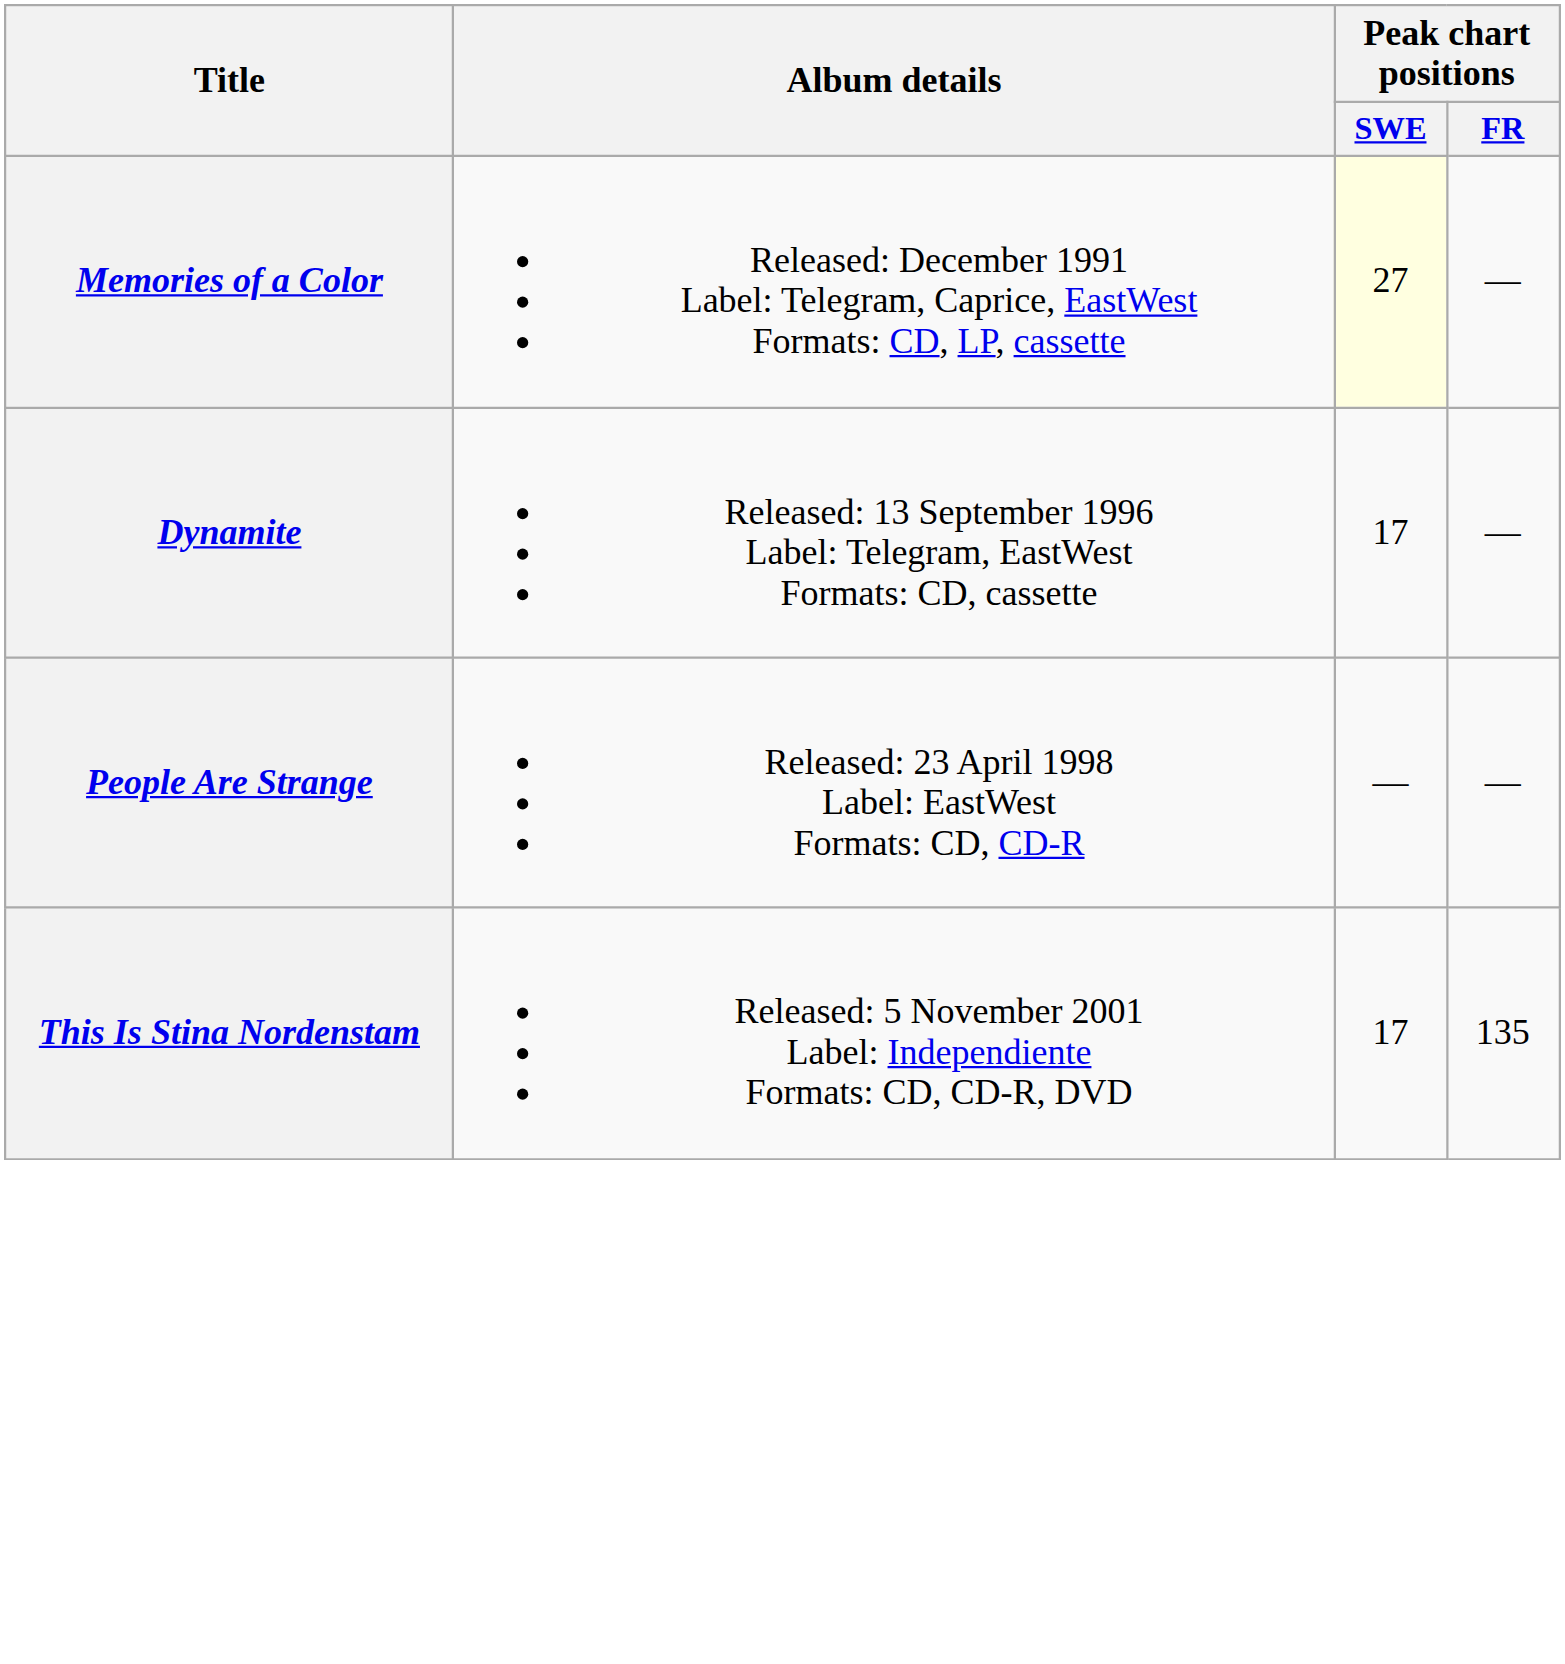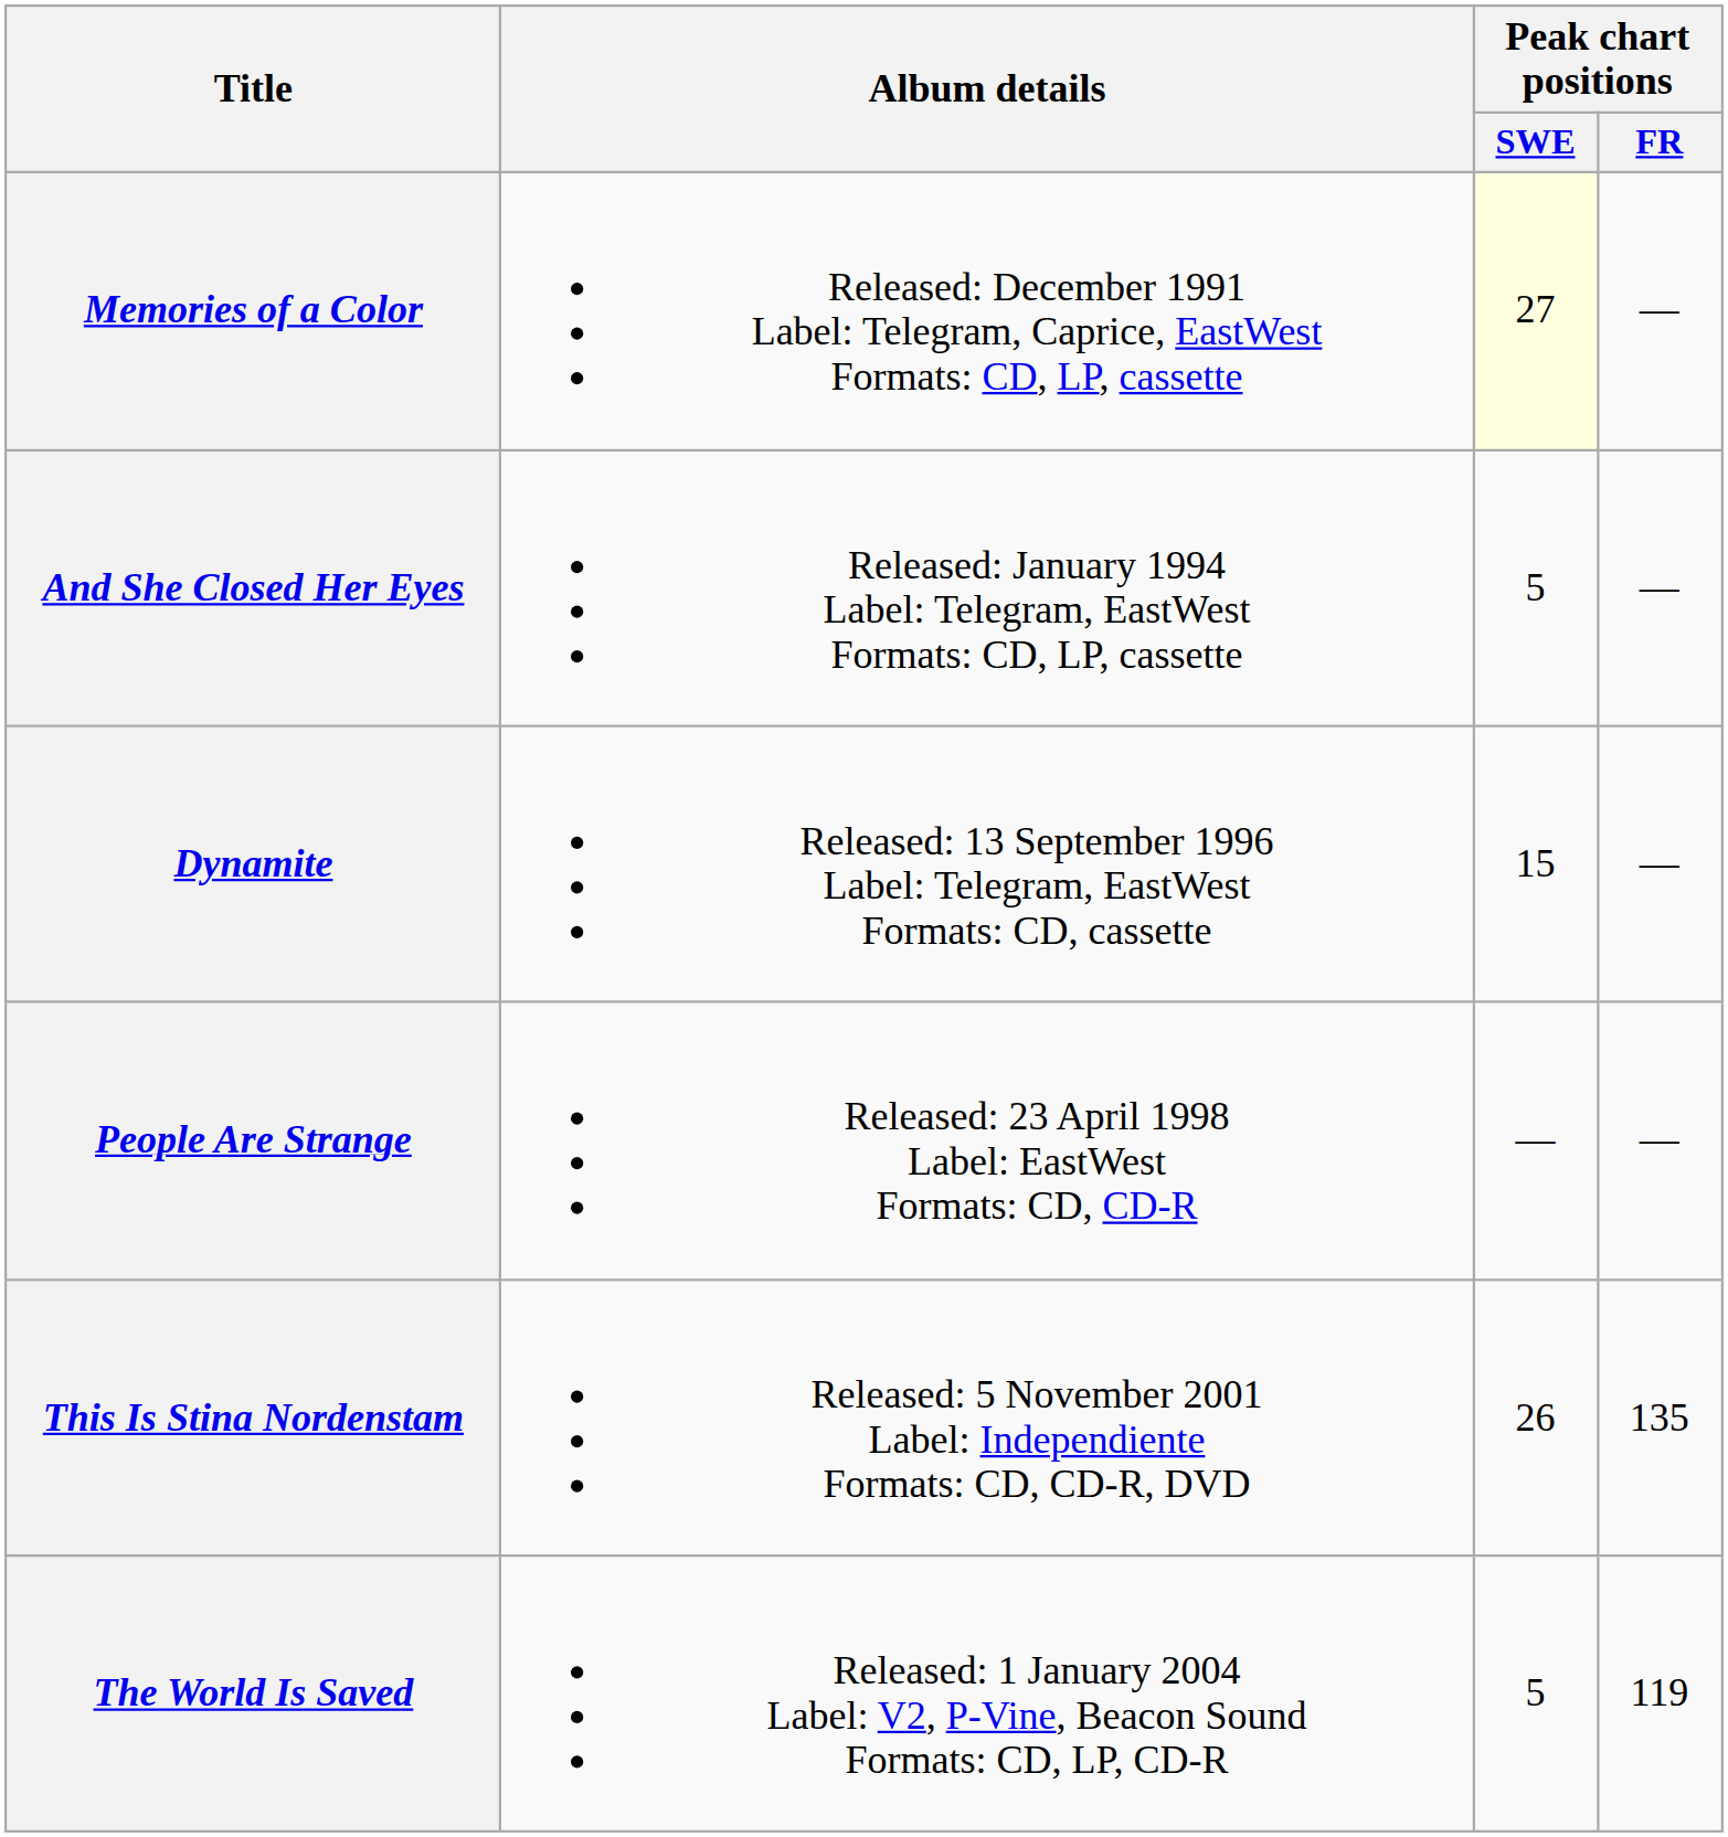 <table class="wikitable plainrowheaders" style="text-align:center;">
 <tr>
 <th scope="col" rowspan="2" style="width:12em;">Title</th>
 <th scope="col" rowspan="2" style="width:24em;">Album details</th>
 <th scope="col" colspan="2">Peak chart positions</th>
 </tr>
 <tr>
 <th style="width:3em;font-size:90%"><a href='#'>SWE</a><br></th>
 <th style="width:3em;font-size:90%"><a href='#'>FR</a><br></th>
 </tr>
 <tr>
 <th scope="row"><em><a href='#'>Memories of a Color</a></em></th>
 <td><br><ul><li>Released: December 1991</li><li>Label: Telegram, Caprice, <a href='#'>EastWest</a></li><li>Formats: <a href='#'>CD</a>, <a href='#'>LP</a>, <a href='#'>cassette</a></li></ul></td>
 <td style="background: lightyellow;">27</td>
 <td>—</td>
 </tr>
 <tr>
+<th scope="row"><em><a href='#'>And She Closed Her Eyes</a></em></th>
+<td><br><ul><li>Released: January 1994</li><li>Label: Telegram, EastWest</li><li>Formats: CD, LP, cassette</li></ul></td>
+<td>5</td>
+<td>—</td>
+</tr>
+<tr>
 <th scope="row"><em><a href='#'>Dynamite</a></em></th>
 <td><br><ul><li>Released: 13 September 1996</li><li>Label: Telegram, EastWest</li><li>Formats: CD, cassette</li></ul></td>
-<td>17</td>
+<td>15</td>
 <td>—</td>
 </tr>
 <tr>
 <th scope="row"><em><a href='#'>People Are Strange</a></em></th>
 <td><br><ul><li>Released: 23 April 1998</li><li>Label: EastWest</li><li>Formats: CD, <a href='#'>CD-R</a></li></ul></td>
 <td>—</td>
 <td>—</td>
 </tr>
 <tr>
 <th scope="row"><em><a href='#'>This Is Stina Nordenstam</a></em></th>
 <td><br><ul><li>Released: 5 November 2001</li><li>Label: <a href='#'>Independiente</a></li><li>Formats: CD, CD-R, DVD</li></ul></td>
-<td>17</td>
+<td>26</td>
 <td>135</td>
 </tr>
+<tr>
+<th scope="row"><em><a href='#'>The World Is Saved</a></em></th>
+<td><br><ul><li>Released: 1 January 2004</li><li>Label: <a href='#'>V2</a>, <a href='#'>P-Vine</a>, Beacon Sound</li><li>Formats: CD, LP, CD-R</li></ul></td>
+<td>5</td>
+<td>119</td>
+</tr>
 </table>
